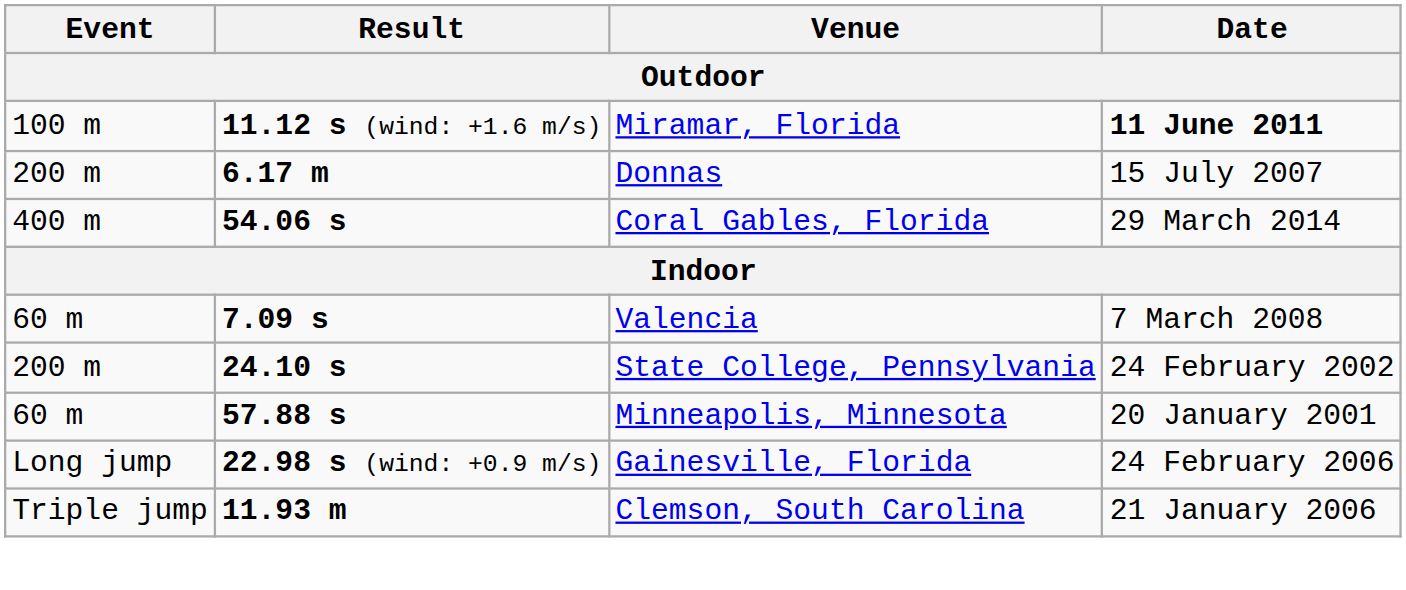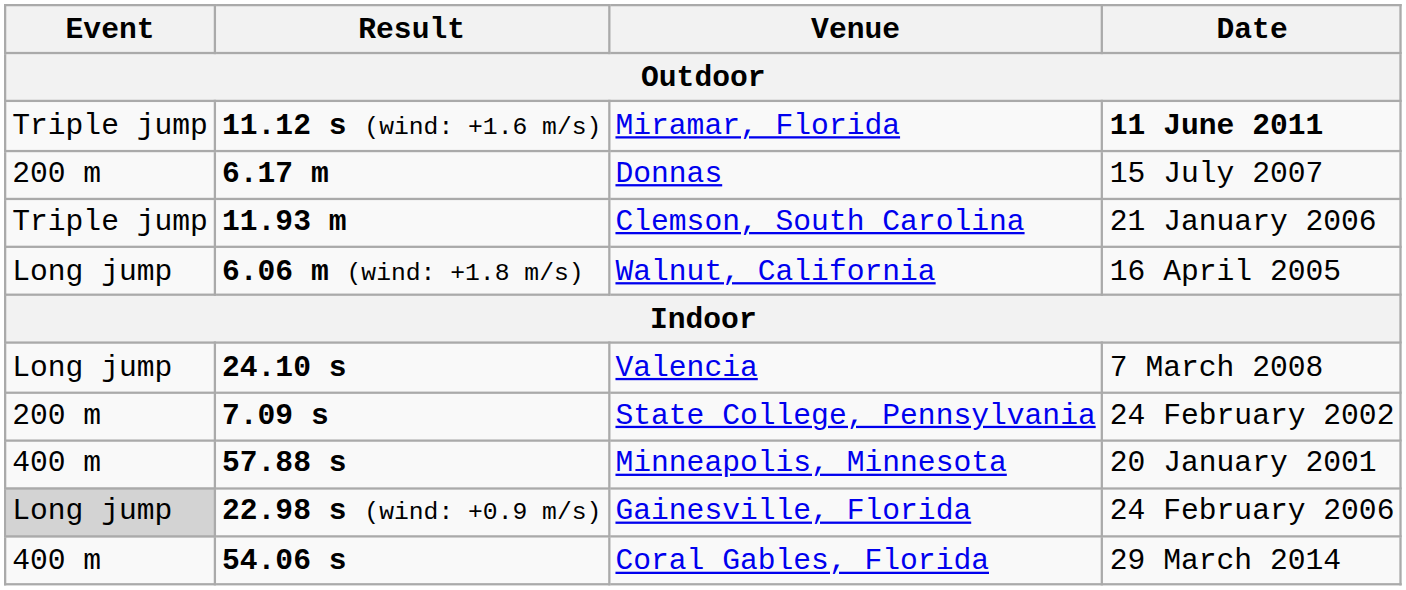 <table class="wikitable">
 <tr>
 <th>Event</th>
 <th>Result</th>
 <th>Venue</th>
 <th>Date</th>
 </tr>
 <tr>
 <th colspan="4">Outdoor</th>
 </tr>
 <tr>
-<td>100 m</td>
+<td>Triple jump</td>
 <td><strong>11.12 s</strong> <small>(wind: +1.6 m/s)</small></td>
 <td> <a href='#'>Miramar, Florida</a></td>
 <td><strong>11 June 2011</strong></td>
 </tr>
 <tr>
 <td>200 m</td>
 <td><strong>6.17 m</strong></td>
 <td> <a href='#'>Donnas</a></td>
 <td>15 July 2007</td>
 </tr>
 <tr>
+<td>Triple jump</td>
+<td><strong>11.93 m</strong></td>
+<td> <a href='#'>Clemson, South Carolina</a></td>
+<td>21 January 2006</td>
+</tr>
+<tr>
+<td>Long jump</td>
+<td><strong>6.06 m</strong> <small>(wind: +1.8 m/s)</small></td>
+<td> <a href='#'>Walnut, California</a></td>
+<td>16 April 2005</td>
+</tr>
+<tr>
+<th colspan="4">Indoor</th>
+</tr>
+<tr>
+<td>Long jump</td>
+<td><strong>24.10 s</strong></td>
+<td> <a href='#'>Valencia</a></td>
+<td>7 March 2008</td>
+</tr>
+<tr>
+<td>200 m</td>
+<td><strong>7.09 s</strong></td>
+<td> <a href='#'>State College, Pennsylvania</a></td>
+<td>24 February 2002</td>
+</tr>
+<tr>
+<td>400 m</td>
+<td><strong>57.88 s</strong></td>
+<td> <a href='#'>Minneapolis, Minnesota</a></td>
+<td>20 January 2001</td>
+</tr>
+<tr>
+<td style="background: lightgrey;">Long jump</td>
+<td><strong>22.98 s</strong> <small>(wind: +0.9 m/s)</small></td>
+<td> <a href='#'>Gainesville, Florida</a></td>
+<td>24 February 2006</td>
+</tr>
+<tr>
 <td>400 m</td>
 <td><strong>54.06 s</strong></td>
 <td> <a href='#'>Coral Gables, Florida</a></td>
 <td>29 March 2014</td>
 </tr>
-<tr>
-<th colspan="4">Indoor</th>
-</tr>
-<tr>
-<td>60 m</td>
-<td><strong>7.09 s</strong></td>
-<td> <a href='#'>Valencia</a></td>
-<td>7 March 2008</td>
-</tr>
-<tr>
-<td>200 m</td>
-<td><strong>24.10 s</strong></td>
-<td> <a href='#'>State College, Pennsylvania</a></td>
-<td>24 February 2002</td>
-</tr>
-<tr>
-<td>60 m</td>
-<td><strong>57.88 s</strong></td>
-<td> <a href='#'>Minneapolis, Minnesota</a></td>
-<td>20 January 2001</td>
-</tr>
-<tr>
-<td>Long jump</td>
-<td><strong>22.98 s</strong> <small>(wind: +0.9 m/s)</small></td>
-<td> <a href='#'>Gainesville, Florida</a></td>
-<td>24 February 2006</td>
-</tr>
-<tr>
-<td>Triple jump</td>
-<td><strong>11.93 m</strong></td>
-<td> <a href='#'>Clemson, South Carolina</a></td>
-<td>21 January 2006</td>
-</tr>
 </table>
